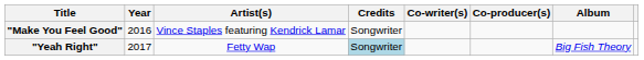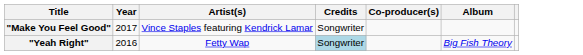 <table class="wikitable plainrowheaders" style="text-align:center;">
 <tr>
 <th scope="col">Title</th>
 <th scope="col">Year</th>
 <th scope="col">Artist(s)</th>
 <th scope="col">Credits</th>
-<th scope="col">Co-writer(s)</th>
 <th scope="col">Co-producer(s)</th>
 <th scope="col">Album</th>
 <th scope="col"></th>
 </tr>
 <tr>
 <th scope="row">"Make You Feel Good"</th>
-<td>2016</td>
+<td>2017</td>
 <td><a href='#'>Vince Staples</a> featuring <a href='#'>Kendrick Lamar</a></td>
 <td>Songwriter</td>
-<td></td>
 <td></td>
 <td></td>
 <td></td>
 </tr>
 <tr>
 <th scope="row">"Yeah Right"</th>
-<td>2017</td>
+<td>2016</td>
 <td><a href='#'>Fetty Wap</a></td>
 <td style="background: lightblue;">Songwriter</td>
-<td></td>
 <td></td>
 <td><em><a href='#'>Big Fish Theory</a></em></td>
 <td></td>
 </tr>
 </table>
